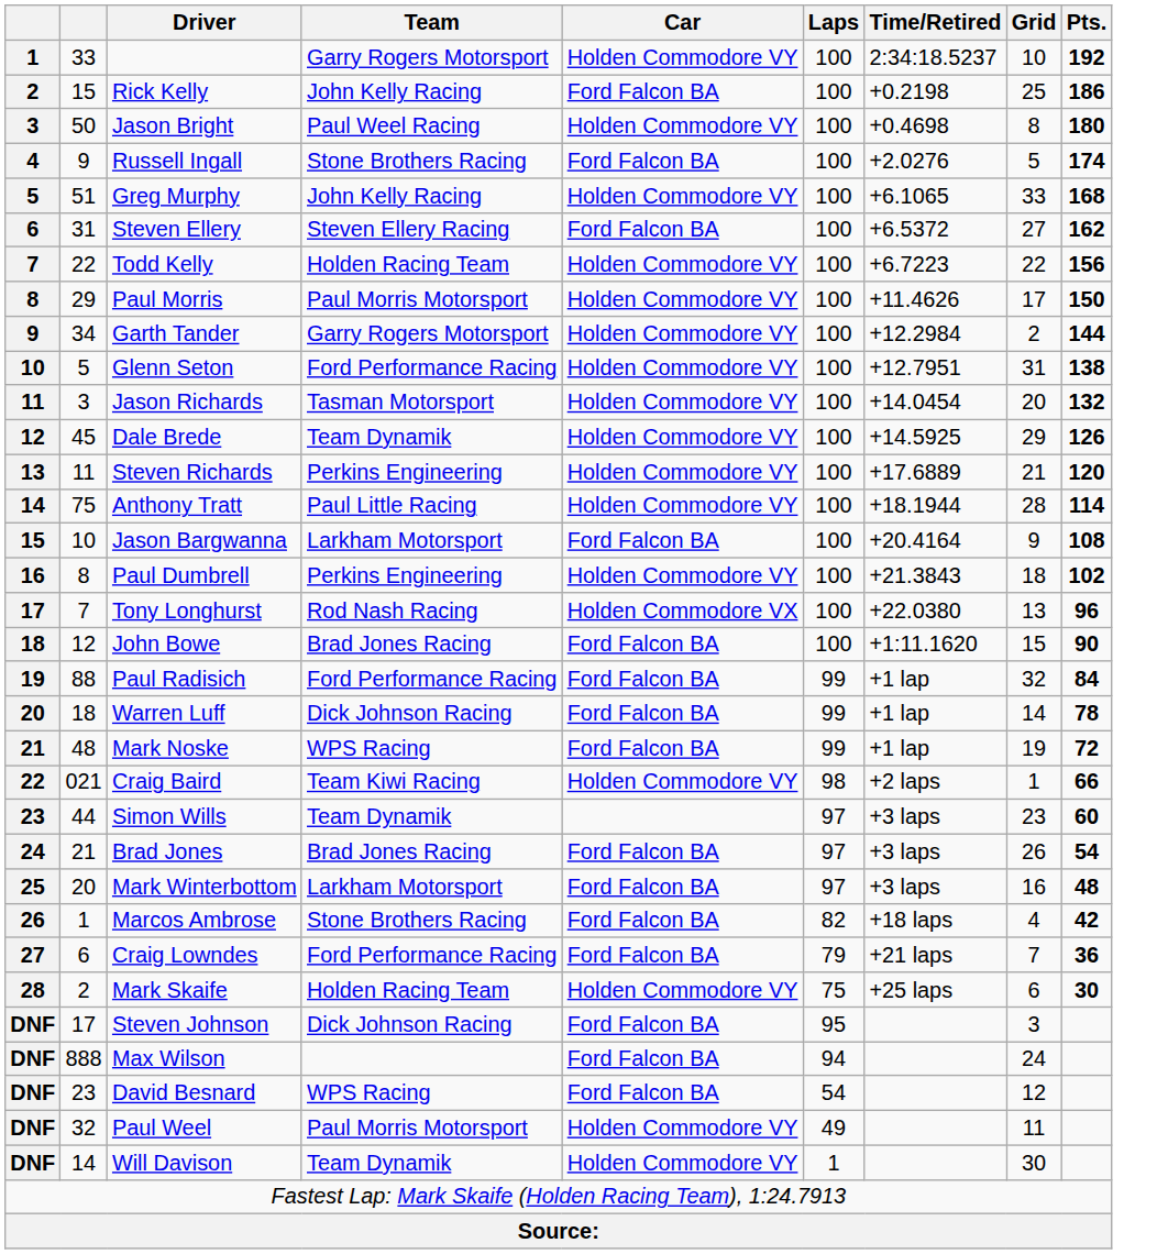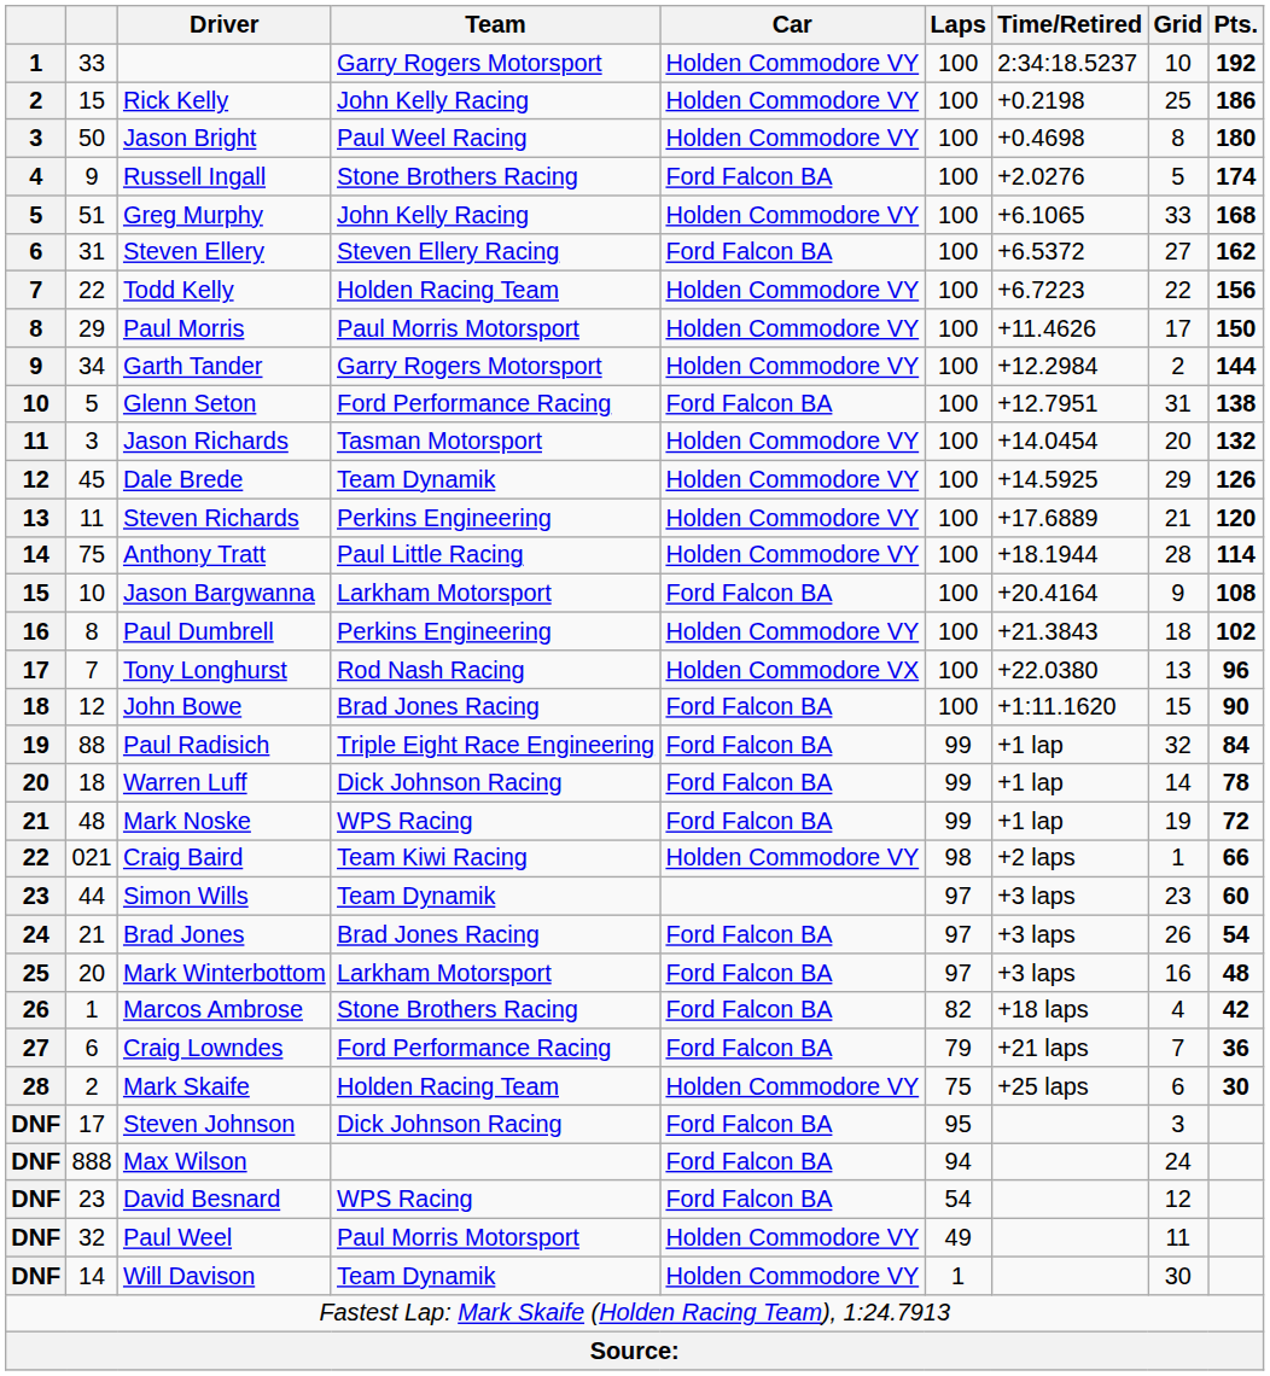 <table class="wikitable" style="font-size: 90%">
 <tr>
 <th></th>
 <th></th>
 <th>Driver</th>
 <th>Team</th>
 <th>Car</th>
 <th>Laps</th>
 <th>Time/Retired</th>
 <th>Grid</th>
 <th>Pts.</th>
 </tr>
 <tr>
 <th>1</th>
 <td align="center">33</td>
 <td></td>
 <td><a href='#'>Garry Rogers Motorsport</a></td>
 <td><a href='#'>Holden Commodore VY</a></td>
 <td align="center">100</td>
 <td>2:34:18.5237</td>
 <td align="center">10</td>
 <td align="center"><strong>192</strong></td>
 </tr>
 <tr>
 <th>2</th>
 <td align="center">15</td>
 <td> <a href='#'>Rick Kelly</a></td>
 <td><a href='#'>John Kelly Racing</a></td>
-<td><a href='#'>Ford Falcon BA</a></td>
+<td><a href='#'>Holden Commodore VY</a></td>
 <td align="center">100</td>
 <td>+0.2198</td>
 <td align="center">25</td>
 <td align="center"><strong>186</strong></td>
 </tr>
 <tr>
 <th>3</th>
 <td align="center">50</td>
 <td> <a href='#'>Jason Bright</a></td>
 <td><a href='#'>Paul Weel Racing</a></td>
 <td><a href='#'>Holden Commodore VY</a></td>
 <td align="center">100</td>
 <td>+0.4698</td>
 <td align="center">8</td>
 <td align="center"><strong>180</strong></td>
 </tr>
 <tr>
 <th>4</th>
 <td align="center">9</td>
 <td> <a href='#'>Russell Ingall</a></td>
 <td><a href='#'>Stone Brothers Racing</a></td>
 <td><a href='#'>Ford Falcon BA</a></td>
 <td align="center">100</td>
 <td>+2.0276</td>
 <td align="center">5</td>
 <td align="center"><strong>174</strong></td>
 </tr>
 <tr>
 <th>5</th>
 <td align="center">51</td>
 <td> <a href='#'>Greg Murphy</a></td>
 <td><a href='#'>John Kelly Racing</a></td>
 <td><a href='#'>Holden Commodore VY</a></td>
 <td align="center">100</td>
 <td>+6.1065</td>
 <td align="center">33</td>
 <td align="center"><strong>168</strong></td>
 </tr>
 <tr>
 <th>6</th>
 <td align="center">31</td>
 <td> <a href='#'>Steven Ellery</a></td>
 <td><a href='#'>Steven Ellery Racing</a></td>
 <td><a href='#'>Ford Falcon BA</a></td>
 <td align="center">100</td>
 <td>+6.5372</td>
 <td align="center">27</td>
 <td align="center"><strong>162</strong></td>
 </tr>
 <tr>
 <th>7</th>
 <td align="center">22</td>
 <td> <a href='#'>Todd Kelly</a></td>
 <td><a href='#'>Holden Racing Team</a></td>
 <td><a href='#'>Holden Commodore VY</a></td>
 <td align="center">100</td>
 <td>+6.7223</td>
 <td align="center">22</td>
 <td align="center"><strong>156</strong></td>
 </tr>
 <tr>
 <th>8</th>
 <td align="center">29</td>
 <td> <a href='#'>Paul Morris</a></td>
 <td><a href='#'>Paul Morris Motorsport</a></td>
 <td><a href='#'>Holden Commodore VY</a></td>
 <td align="center">100</td>
 <td>+11.4626</td>
 <td align="center">17</td>
 <td align="center"><strong>150</strong></td>
 </tr>
 <tr>
 <th>9</th>
 <td align="center">34</td>
 <td> <a href='#'>Garth Tander</a></td>
 <td><a href='#'>Garry Rogers Motorsport</a></td>
 <td><a href='#'>Holden Commodore VY</a></td>
 <td align="center">100</td>
 <td>+12.2984</td>
 <td align="center">2</td>
 <td align="center"><strong>144</strong></td>
 </tr>
 <tr>
 <th>10</th>
 <td align="center">5</td>
 <td> <a href='#'>Glenn Seton</a></td>
 <td><a href='#'>Ford Performance Racing</a></td>
-<td><a href='#'>Holden Commodore VY</a></td>
+<td><a href='#'>Ford Falcon BA</a></td>
 <td align="center">100</td>
 <td>+12.7951</td>
 <td align="center">31</td>
 <td align="center"><strong>138</strong></td>
 </tr>
 <tr>
 <th>11</th>
 <td align="center">3</td>
 <td> <a href='#'>Jason Richards</a></td>
 <td><a href='#'>Tasman Motorsport</a></td>
 <td><a href='#'>Holden Commodore VY</a></td>
 <td align="center">100</td>
 <td>+14.0454</td>
 <td align="center">20</td>
 <td align="center"><strong>132</strong></td>
 </tr>
 <tr>
 <th>12</th>
 <td align="center">45</td>
 <td> <a href='#'>Dale Brede</a></td>
 <td><a href='#'>Team Dynamik</a></td>
 <td><a href='#'>Holden Commodore VY</a></td>
 <td align="center">100</td>
 <td>+14.5925</td>
 <td align="center">29</td>
 <td align="center"><strong>126</strong></td>
 </tr>
 <tr>
 <th>13</th>
 <td align="center">11</td>
 <td> <a href='#'>Steven Richards</a></td>
 <td><a href='#'>Perkins Engineering</a></td>
 <td><a href='#'>Holden Commodore VY</a></td>
 <td align="center">100</td>
 <td>+17.6889</td>
 <td align="center">21</td>
 <td align="center"><strong>120</strong></td>
 </tr>
 <tr>
 <th>14</th>
 <td align="center">75</td>
 <td> <a href='#'>Anthony Tratt</a></td>
 <td><a href='#'>Paul Little Racing</a></td>
 <td><a href='#'>Holden Commodore VY</a></td>
 <td align="center">100</td>
 <td>+18.1944</td>
 <td align="center">28</td>
 <td align="center"><strong>114</strong></td>
 </tr>
 <tr>
 <th>15</th>
 <td align="center">10</td>
 <td> <a href='#'>Jason Bargwanna</a></td>
 <td><a href='#'>Larkham Motorsport</a></td>
 <td><a href='#'>Ford Falcon BA</a></td>
 <td align="center">100</td>
 <td>+20.4164</td>
 <td align="center">9</td>
 <td align="center"><strong>108</strong></td>
 </tr>
 <tr>
 <th>16</th>
 <td align="center">8</td>
 <td> <a href='#'>Paul Dumbrell</a></td>
 <td><a href='#'>Perkins Engineering</a></td>
 <td><a href='#'>Holden Commodore VY</a></td>
 <td align="center">100</td>
 <td>+21.3843</td>
 <td align="center">18</td>
 <td align="center"><strong>102</strong></td>
 </tr>
 <tr>
 <th>17</th>
 <td align="center">7</td>
 <td> <a href='#'>Tony Longhurst</a></td>
 <td><a href='#'>Rod Nash Racing</a></td>
 <td><a href='#'>Holden Commodore VX</a></td>
 <td align="center">100</td>
 <td>+22.0380</td>
 <td align="center">13</td>
 <td align="center"><strong>96</strong></td>
 </tr>
 <tr>
 <th>18</th>
 <td align="center">12</td>
 <td> <a href='#'>John Bowe</a></td>
 <td><a href='#'>Brad Jones Racing</a></td>
 <td><a href='#'>Ford Falcon BA</a></td>
 <td align="center">100</td>
 <td>+1:11.1620</td>
 <td align="center">15</td>
 <td align="center"><strong>90</strong></td>
 </tr>
 <tr>
 <th>19</th>
 <td align="center">88</td>
 <td> <a href='#'>Paul Radisich</a></td>
-<td><a href='#'>Ford Performance Racing</a></td>
+<td><a href='#'>Triple Eight Race Engineering</a></td>
 <td><a href='#'>Ford Falcon BA</a></td>
 <td align="center">99</td>
 <td>+1 lap</td>
 <td align="center">32</td>
 <td align="center"><strong>84</strong></td>
 </tr>
 <tr>
 <th>20</th>
 <td align="center">18</td>
 <td> <a href='#'>Warren Luff</a></td>
 <td><a href='#'>Dick Johnson Racing</a></td>
 <td><a href='#'>Ford Falcon BA</a></td>
 <td align="center">99</td>
 <td>+1 lap</td>
 <td align="center">14</td>
 <td align="center"><strong>78</strong></td>
 </tr>
 <tr>
 <th>21</th>
 <td align="center">48</td>
 <td> <a href='#'>Mark Noske</a></td>
 <td><a href='#'>WPS Racing</a></td>
 <td><a href='#'>Ford Falcon BA</a></td>
 <td align="center">99</td>
 <td>+1 lap</td>
 <td align="center">19</td>
 <td align="center"><strong>72</strong></td>
 </tr>
 <tr>
 <th>22</th>
 <td align="center">021</td>
 <td> <a href='#'>Craig Baird</a></td>
 <td><a href='#'>Team Kiwi Racing</a></td>
 <td><a href='#'>Holden Commodore VY</a></td>
 <td align="center">98</td>
 <td>+2 laps</td>
 <td align="center">1</td>
 <td align="center"><strong>66</strong></td>
 </tr>
 <tr>
 <th>23</th>
 <td align="center">44</td>
 <td> <a href='#'>Simon Wills</a></td>
 <td><a href='#'>Team Dynamik</a></td>
 <td></td>
 <td align="center">97</td>
 <td>+3 laps</td>
 <td align="center">23</td>
 <td align="center"><strong>60</strong></td>
 </tr>
 <tr>
 <th>24</th>
 <td align="center">21</td>
 <td> <a href='#'>Brad Jones</a></td>
 <td><a href='#'>Brad Jones Racing</a></td>
 <td><a href='#'>Ford Falcon BA</a></td>
 <td align="center">97</td>
 <td>+3 laps</td>
 <td align="center">26</td>
 <td align="center"><strong>54</strong></td>
 </tr>
 <tr>
 <th>25</th>
 <td align="center">20</td>
 <td> <a href='#'>Mark Winterbottom</a></td>
 <td><a href='#'>Larkham Motorsport</a></td>
 <td><a href='#'>Ford Falcon BA</a></td>
 <td align="center">97</td>
 <td>+3 laps</td>
 <td align="center">16</td>
 <td align="center"><strong>48</strong></td>
 </tr>
 <tr>
 <th>26</th>
 <td align="center">1</td>
 <td> <a href='#'>Marcos Ambrose</a></td>
 <td><a href='#'>Stone Brothers Racing</a></td>
 <td><a href='#'>Ford Falcon BA</a></td>
 <td align="center">82</td>
 <td>+18 laps</td>
 <td align="center">4</td>
 <td align="center"><strong>42</strong></td>
 </tr>
 <tr>
 <th>27</th>
 <td align="center">6</td>
 <td> <a href='#'>Craig Lowndes</a></td>
 <td><a href='#'>Ford Performance Racing</a></td>
 <td><a href='#'>Ford Falcon BA</a></td>
 <td align="center">79</td>
 <td>+21 laps</td>
 <td align="center">7</td>
 <td align="center"><strong>36</strong></td>
 </tr>
 <tr>
 <th>28</th>
 <td align="center">2</td>
 <td> <a href='#'>Mark Skaife</a></td>
 <td><a href='#'>Holden Racing Team</a></td>
 <td><a href='#'>Holden Commodore VY</a></td>
 <td align="center">75</td>
 <td>+25 laps</td>
 <td align="center">6</td>
 <td align="center"><strong>30</strong></td>
 </tr>
 <tr>
 <th>DNF</th>
 <td align="center">17</td>
 <td> <a href='#'>Steven Johnson</a></td>
 <td><a href='#'>Dick Johnson Racing</a></td>
 <td><a href='#'>Ford Falcon BA</a></td>
 <td align="center">95</td>
 <td></td>
 <td align="center">3</td>
 <td align="center"></td>
 </tr>
 <tr>
 <th>DNF</th>
 <td align="center">888</td>
 <td> <a href='#'>Max Wilson</a></td>
 <td></td>
 <td><a href='#'>Ford Falcon BA</a></td>
 <td align="center">94</td>
 <td></td>
 <td align="center">24</td>
 <td align="center"></td>
 </tr>
 <tr>
 <th>DNF</th>
 <td align="center">23</td>
 <td> <a href='#'>David Besnard</a></td>
 <td><a href='#'>WPS Racing</a></td>
 <td><a href='#'>Ford Falcon BA</a></td>
 <td align="center">54</td>
 <td></td>
 <td align="center">12</td>
 <td align="center"></td>
 </tr>
 <tr>
 <th>DNF</th>
 <td align="center">32</td>
 <td> <a href='#'>Paul Weel</a></td>
 <td><a href='#'>Paul Morris Motorsport</a></td>
 <td><a href='#'>Holden Commodore VY</a></td>
 <td align="center">49</td>
 <td></td>
 <td align="center">11</td>
 <td align="center"></td>
 </tr>
 <tr>
 <th>DNF</th>
 <td align="center">14</td>
 <td> <a href='#'>Will Davison</a></td>
 <td><a href='#'>Team Dynamik</a></td>
 <td><a href='#'>Holden Commodore VY</a></td>
 <td align="center">1</td>
 <td></td>
 <td align="center">30</td>
 <td align="center"></td>
 </tr>
 <tr>
 <td colspan="9" align="center"><em>Fastest Lap: <a href='#'>Mark Skaife</a> (<a href='#'>Holden Racing Team</a>), 1:24.7913</em></td>
 </tr>
 <tr>
 <th colspan="9">Source:</th>
 </tr>
 </table>
